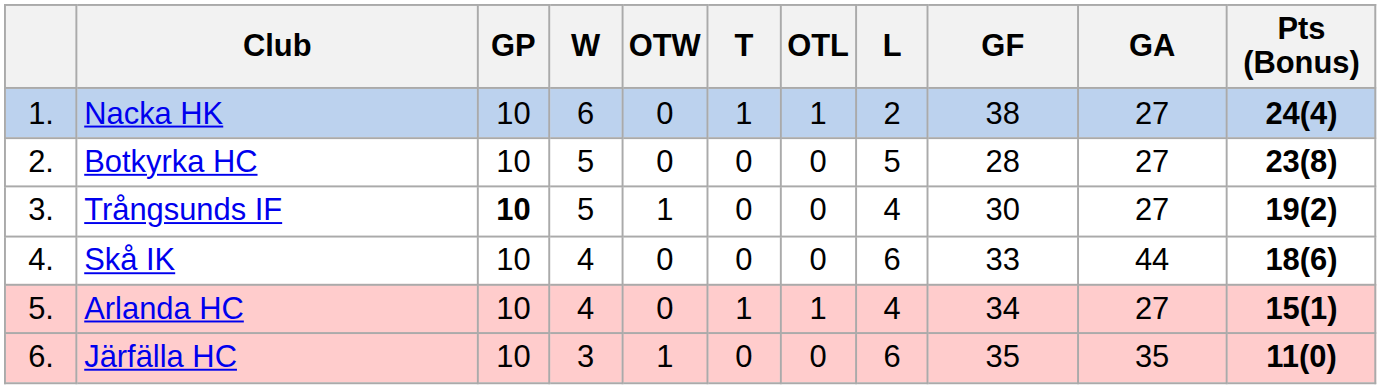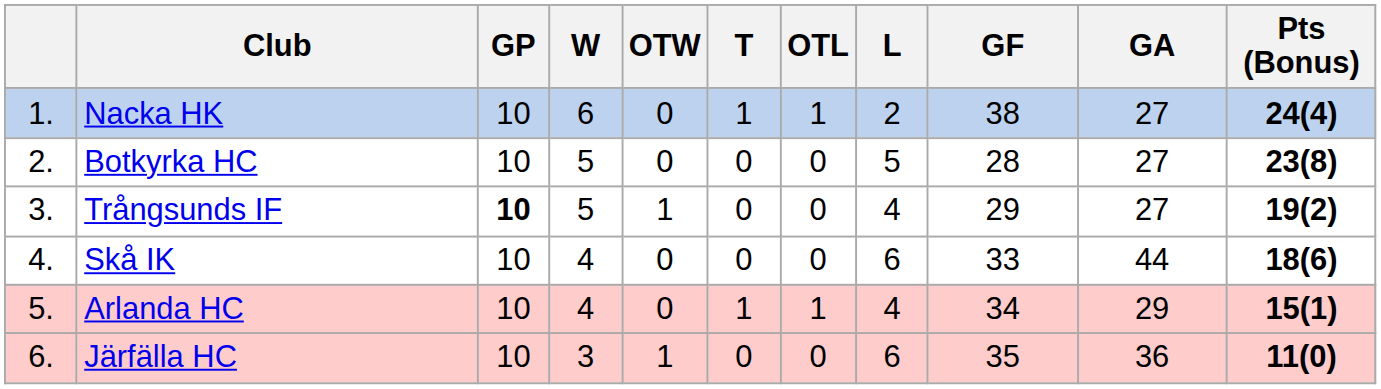 <table class="wikitable">
 <tr>
 <th width="30"></th>
 <th width="200">Club</th>
 <th width="30">GP</th>
 <th width="30">W</th>
 <th width="30">OTW</th>
 <th width="30">T</th>
 <th width="30">OTL</th>
 <th width="30">L</th>
 <th width="70">GF</th>
 <th width="70">GA</th>
 <th width="70">Pts (Bonus)</th>
 </tr>
 <tr bgcolor="#BCD2EE" align="center">
 <td>1.</td>
 <td align="left"><a href='#'>Nacka HK</a></td>
 <td>10</td>
 <td>6</td>
 <td>0</td>
 <td>1</td>
 <td>1</td>
 <td>2</td>
 <td>38</td>
 <td>27</td>
 <td><strong>24(4)</strong></td>
 </tr>
 <tr bgcolor="#FFFFFF" align="center">
 <td>2.</td>
 <td align="left"><a href='#'>Botkyrka HC</a></td>
 <td>10</td>
 <td>5</td>
 <td>0</td>
 <td>0</td>
 <td>0</td>
 <td>5</td>
 <td>28</td>
 <td>27</td>
 <td><strong>23(8)</strong></td>
 </tr>
 <tr bgcolor="#FFFFFF" align="center">
 <td>3.</td>
 <td align="left"><a href='#'>Trångsunds IF</a></td>
 <td><strong>10</strong></td>
 <td>5</td>
 <td>1</td>
 <td>0</td>
 <td>0</td>
 <td>4</td>
-<td>30</td>
+<td>29</td>
 <td>27</td>
 <td><strong>19(2)</strong></td>
 </tr>
 <tr bgcolor="#FFFFFF" align="center">
 <td>4.</td>
 <td align="left"><a href='#'>Skå IK</a></td>
 <td>10</td>
 <td>4</td>
 <td>0</td>
 <td>0</td>
 <td>0</td>
 <td>6</td>
 <td>33</td>
 <td>44</td>
 <td><strong>18(6)</strong></td>
 </tr>
 <tr bgcolor="#FFCCCC" align="center">
 <td>5.</td>
 <td align="left"><a href='#'>Arlanda HC</a></td>
 <td>10</td>
 <td>4</td>
 <td>0</td>
 <td>1</td>
 <td>1</td>
 <td>4</td>
 <td>34</td>
-<td>27</td>
+<td>29</td>
 <td><strong>15(1)</strong></td>
 </tr>
 <tr bgcolor="#FFCCCC" align="center">
 <td>6.</td>
 <td align="left"><a href='#'>Järfälla HC</a></td>
 <td>10</td>
 <td>3</td>
 <td>1</td>
 <td>0</td>
 <td>0</td>
 <td>6</td>
 <td>35</td>
-<td>35</td>
+<td>36</td>
 <td><strong>11(0)</strong></td>
 </tr>
 </table>
